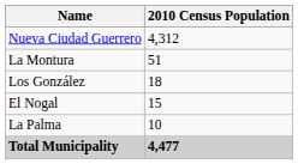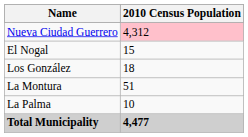 <table class="wikitable">
 <tr style="background:#000000; color:black;">
 <th><strong>Name</strong></th>
 <th><strong>2010 Census Population</strong></th>
 </tr>
 <tr>
 <td><a href='#'>Nueva Ciudad Guerrero</a></td>
-<td>4,312</td>
+<td style="background: pink;">4,312</td>
 </tr>
 <tr>
-<td>La Montura</td>
-<td>51</td>
+<td>El Nogal</td>
+<td>15</td>
 </tr>
 <tr>
 <td>Los González</td>
 <td>18</td>
 </tr>
 <tr>
-<td>El Nogal</td>
-<td>15</td>
+<td>La Montura</td>
+<td>51</td>
 </tr>
 <tr>
 <td>La Palma</td>
 <td>10</td>
 </tr>
 <tr style="background:#CFCFCF;">
 <td><strong>Total Municipality</strong></td>
 <td><strong>4,477</strong></td>
 </tr>
 </table>
